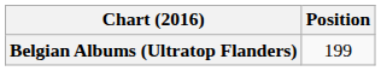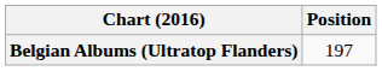 <table class="wikitable plainrowheaders" style="text-align:center">
 <tr>
 <th scope="col">Chart (2016)</th>
 <th scope="col">Position</th>
 </tr>
 <tr>
 <th scope="row">Belgian Albums (Ultratop Flanders)</th>
-<td>199</td>
+<td>197</td>
 </tr>
 </table>
